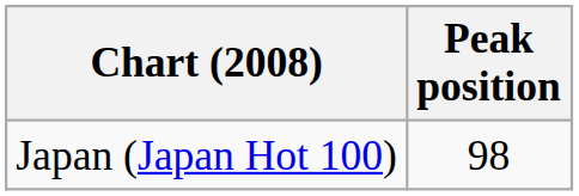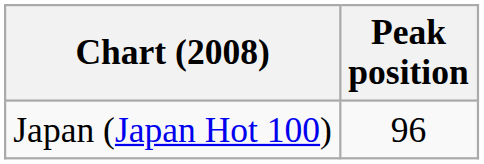 <table class="wikitable">
 <tr>
 <th>Chart (2008)</th>
 <th>Peak<br>position</th>
 </tr>
 <tr>
 <td>Japan (<a href='#'>Japan Hot 100</a>)</td>
-<td style="text-align:center;">98</td>
+<td style="text-align:center;">96</td>
 </tr>
 </table>
